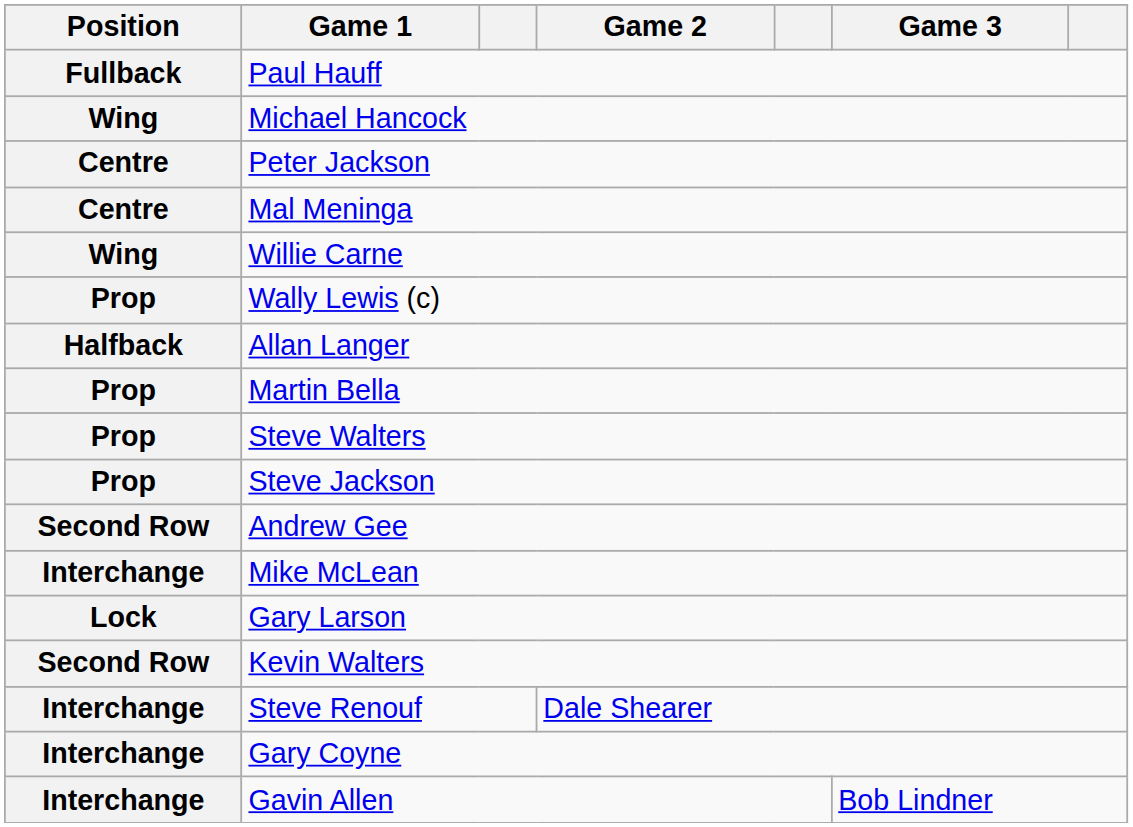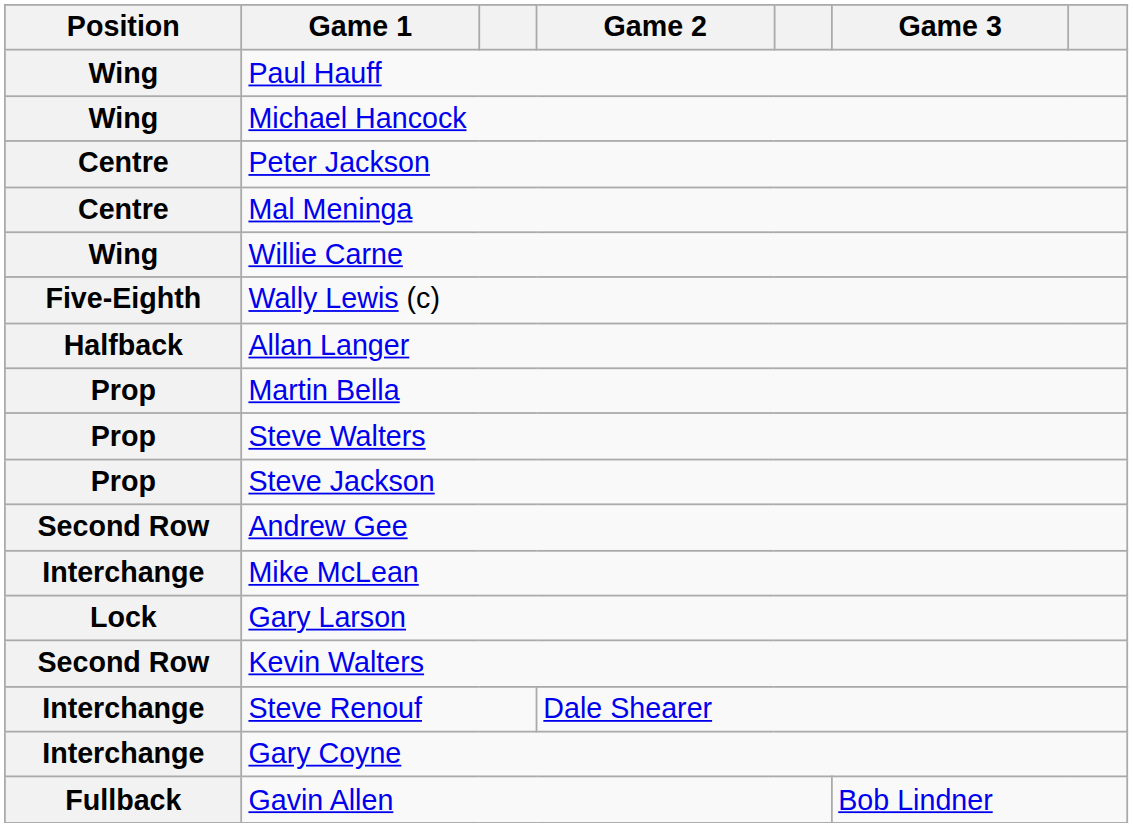 <table class="wikitable">
 <tr>
 <th style="width:125px;">Position</th>
 <th style="width:125px;">Game 1</th>
 <th style="width:25px;"></th>
 <th style="width:125px;">Game 2</th>
 <th style="width:25px;"></th>
 <th style="width:125px;">Game 3</th>
 <th style="width:25px;"></th>
 </tr>
 <tr>
-<th>Fullback</th>
+<th>Wing</th>
 <td colspan="6"> <a href='#'>Paul Hauff</a></td>
 </tr>
 <tr>
 <th>Wing</th>
 <td colspan="6"> <a href='#'>Michael Hancock</a></td>
 </tr>
 <tr>
 <th>Centre</th>
 <td colspan="6"> <a href='#'>Peter Jackson</a></td>
 </tr>
 <tr>
 <th>Centre</th>
 <td colspan="6"> <a href='#'>Mal Meninga</a></td>
 </tr>
 <tr>
 <th>Wing</th>
 <td colspan="6"> <a href='#'>Willie Carne</a></td>
 </tr>
 <tr>
-<th>Prop</th>
+<th>Five-Eighth</th>
 <td colspan="6"> <a href='#'>Wally Lewis</a> (c)</td>
 </tr>
 <tr>
 <th>Halfback</th>
 <td colspan="6"> <a href='#'>Allan Langer</a></td>
 </tr>
 <tr>
 <th>Prop</th>
 <td colspan="6"> <a href='#'>Martin Bella</a></td>
 </tr>
 <tr>
 <th>Prop</th>
 <td colspan="6"> <a href='#'>Steve Walters</a></td>
 </tr>
 <tr>
 <th>Prop</th>
 <td colspan="6"> <a href='#'>Steve Jackson</a></td>
 </tr>
 <tr>
 <th>Second Row</th>
 <td colspan="6"> <a href='#'>Andrew Gee</a></td>
 </tr>
 <tr>
 <th>Interchange</th>
 <td colspan="6"> <a href='#'>Mike McLean</a></td>
 </tr>
 <tr>
 <th>Lock</th>
 <td colspan="6"> <a href='#'>Gary Larson</a></td>
 </tr>
 <tr>
 <th>Second Row</th>
 <td colspan="6"> <a href='#'>Kevin Walters</a></td>
 </tr>
 <tr>
 <th>Interchange</th>
 <td colspan="2"> <a href='#'>Steve Renouf</a></td>
 <td colspan="4"> <a href='#'>Dale Shearer</a></td>
 </tr>
 <tr>
 <th>Interchange</th>
 <td colspan="6"> <a href='#'>Gary Coyne</a></td>
 </tr>
 <tr>
-<th>Interchange</th>
+<th>Fullback</th>
 <td colspan="4"> <a href='#'>Gavin Allen</a></td>
 <td colspan="2"> <a href='#'>Bob Lindner</a></td>
 </tr>
 </table>
